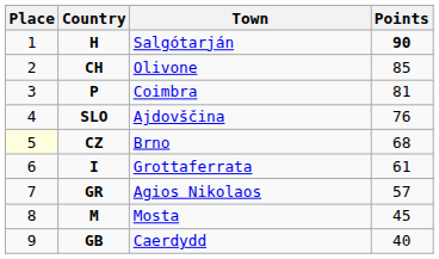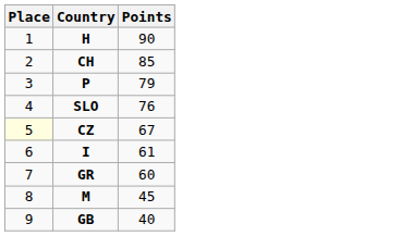 <table class="wikitable" style="text-align;">
 <tr>
 <th width="25">Place</th>
 <th width="25">Country</th>
-<th width="200">Town</th>
 <th width="25">Points</th>
 </tr>
 <tr>
 <td align="center">1</td>
 <td align="center"><strong>H</strong></td>
-<td align="left"><a href='#'>Salgótarján</a></td>
-<td align="center"><strong>90</strong></td>
+<td align="center">90</td>
 </tr>
 <tr>
 <td align="center">2</td>
 <td align="center"><strong>CH</strong></td>
-<td align="left"><a href='#'>Olivone</a></td>
 <td align="center">85</td>
 </tr>
 <tr>
 <td align="center">3</td>
 <td align="center"><strong>P</strong></td>
-<td align="left"><a href='#'>Coimbra</a></td>
-<td align="center">81</td>
+<td align="center">79</td>
 </tr>
 <tr>
 <td align="center">4</td>
 <td align="center"><strong>SLO</strong></td>
-<td align="left"><a href='#'>Ajdovščina</a></td>
 <td align="center">76</td>
 </tr>
 <tr>
 <td align="center" style="background: lightyellow;">5</td>
 <td align="center"><strong>CZ</strong></td>
-<td align="left"><a href='#'>Brno</a></td>
-<td align="center">68</td>
+<td align="center">67</td>
 </tr>
 <tr>
 <td align="center">6</td>
 <td align="center"><strong>I</strong></td>
-<td align="left"><a href='#'>Grottaferrata</a></td>
 <td align="center">61</td>
 </tr>
 <tr>
 <td align="center">7</td>
 <td align="center"><strong>GR</strong></td>
-<td align="left"><a href='#'>Agios Nikolaos</a></td>
-<td align="center">57</td>
+<td align="center">60</td>
 </tr>
 <tr>
 <td align="center">8</td>
 <td align="center"><strong>M</strong></td>
-<td align="left"><a href='#'>Mosta</a></td>
 <td align="center">45</td>
 </tr>
 <tr>
 <td align="center">9</td>
 <td align="center"><strong>GB</strong></td>
-<td align="left"><a href='#'>Caerdydd</a></td>
 <td align="center">40</td>
 </tr>
 </table>
